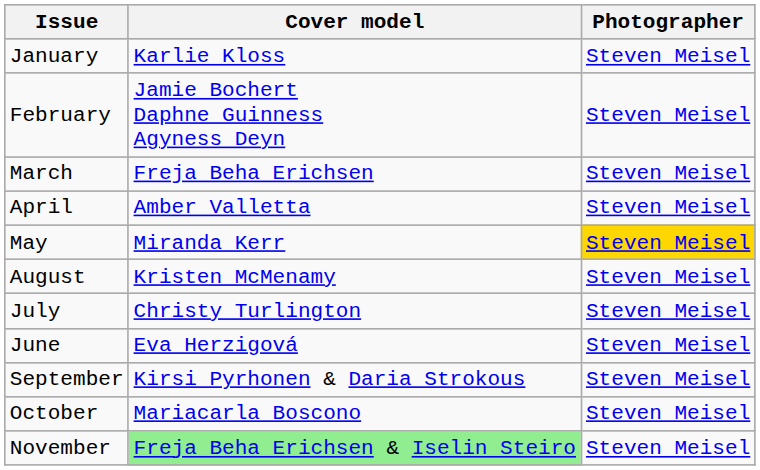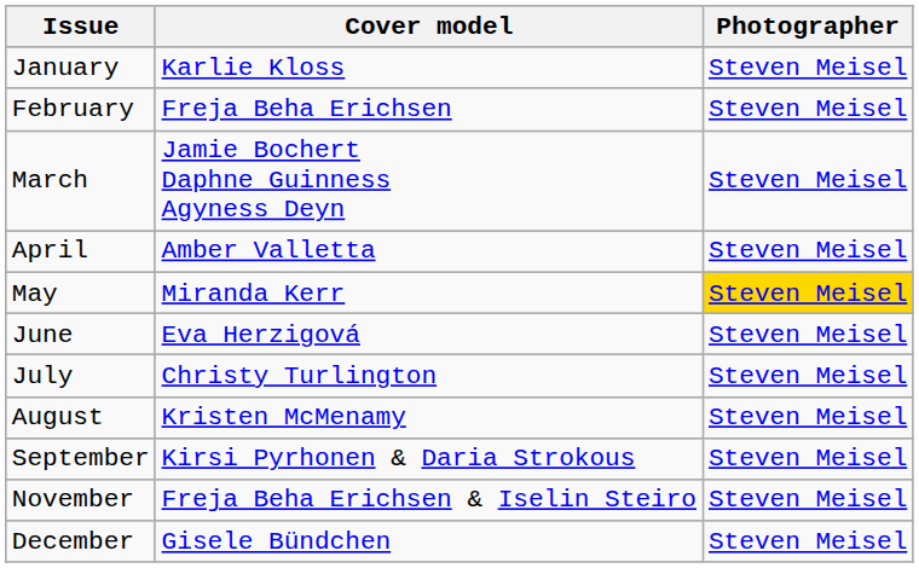 <table class="sortable wikitable">
 <tr>
 <th>Issue</th>
 <th>Cover model</th>
 <th>Photographer</th>
 </tr>
 <tr>
 <td>January</td>
 <td><a href='#'>Karlie Kloss</a></td>
 <td><a href='#'>Steven Meisel</a></td>
 </tr>
 <tr>
 <td>February</td>
-<td><a href='#'>Jamie Bochert</a><br><a href='#'>Daphne Guinness</a><br><a href='#'>Agyness Deyn</a></td>
+<td><a href='#'>Freja Beha Erichsen</a></td>
 <td><a href='#'>Steven Meisel</a></td>
 </tr>
 <tr>
 <td>March</td>
-<td><a href='#'>Freja Beha Erichsen</a></td>
+<td><a href='#'>Jamie Bochert</a><br><a href='#'>Daphne Guinness</a><br><a href='#'>Agyness Deyn</a></td>
 <td><a href='#'>Steven Meisel</a></td>
 </tr>
 <tr>
 <td>April</td>
 <td><a href='#'>Amber Valletta</a></td>
 <td><a href='#'>Steven Meisel</a></td>
 </tr>
 <tr>
 <td>May</td>
 <td><a href='#'>Miranda Kerr</a></td>
 <td style="background: gold;"><a href='#'>Steven Meisel</a></td>
 </tr>
 <tr>
-<td>August</td>
-<td><a href='#'>Kristen McMenamy</a></td>
+<td>June</td>
+<td><a href='#'>Eva Herzigová</a></td>
 <td><a href='#'>Steven Meisel</a></td>
 </tr>
 <tr>
 <td>July</td>
 <td><a href='#'>Christy Turlington</a></td>
 <td><a href='#'>Steven Meisel</a></td>
 </tr>
 <tr>
-<td>June</td>
-<td><a href='#'>Eva Herzigová</a></td>
+<td>August</td>
+<td><a href='#'>Kristen McMenamy</a></td>
 <td><a href='#'>Steven Meisel</a></td>
 </tr>
 <tr>
 <td>September</td>
 <td><a href='#'>Kirsi Pyrhonen</a> & <a href='#'>Daria Strokous</a></td>
 <td><a href='#'>Steven Meisel</a></td>
 </tr>
 <tr>
-<td>October</td>
-<td><a href='#'>Mariacarla Boscono</a></td>
+<td>November</td>
+<td><a href='#'>Freja Beha Erichsen</a> & <a href='#'>Iselin Steiro</a></td>
 <td><a href='#'>Steven Meisel</a></td>
 </tr>
 <tr>
-<td>November</td>
-<td style="background: lightgreen;"><a href='#'>Freja Beha Erichsen</a> & <a href='#'>Iselin Steiro</a></td>
+<td>December</td>
+<td><a href='#'>Gisele Bündchen</a></td>
 <td><a href='#'>Steven Meisel</a></td>
 </tr>
 </table>
